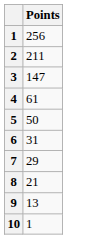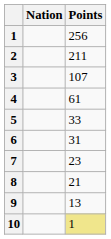 <table class="wikitable" style="font-size:90%;">
 <tr>
 <th></th>
+<th>Nation</th>
 <th>Points</th>
 </tr>
 <tr>
 <th>1</th>
+<td></td>
 <td>256</td>
 </tr>
 <tr>
 <th>2</th>
+<td></td>
 <td>211</td>
 </tr>
 <tr>
 <th>3</th>
-<td>147</td>
+<td></td>
+<td>107</td>
 </tr>
 <tr>
 <th>4</th>
+<td></td>
 <td>61</td>
 </tr>
 <tr>
 <th>5</th>
-<td>50</td>
+<td></td>
+<td>33</td>
 </tr>
 <tr>
 <th>6</th>
+<td></td>
 <td>31</td>
 </tr>
 <tr>
 <th>7</th>
-<td>29</td>
+<td></td>
+<td>23</td>
 </tr>
 <tr>
 <th>8</th>
+<td></td>
 <td>21</td>
 </tr>
 <tr>
 <th>9</th>
+<td></td>
 <td>13</td>
 </tr>
 <tr>
 <th>10</th>
-<td>1</td>
+<td></td>
+<td style="background: khaki;">1</td>
 </tr>
 </table>
